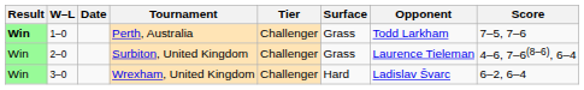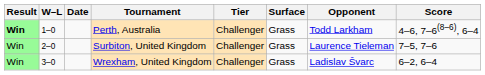 <table class="sortable wikitable">
 <tr>
 <th>Result</th>
 <th class="unsortable">W–L</th>
 <th>Date</th>
 <th>Tournament</th>
 <th>Tier</th>
 <th>Surface</th>
 <th>Opponent</th>
 <th class="unsortable">Score</th>
 </tr>
 <tr>
 <td bgcolor=98FB98><strong>Win</strong></td>
 <td><small>1–0</small></td>
 <td></td>
 <td style="background:moccasin;"><a href='#'>Perth</a>, Australia</td>
 <td style="background:moccasin;">Challenger</td>
 <td>Grass</td>
 <td> <a href='#'>Todd Larkham</a></td>
-<td>7–5, 7–6</td>
+<td>4–6, 7–6<sup>(8–6)</sup>, 6–4</td>
 </tr>
 <tr>
 <td bgcolor=98FB98>Win</td>
 <td><small>2–0</small></td>
 <td></td>
 <td style="background:moccasin;"><a href='#'>Surbiton</a>, United Kingdom</td>
 <td style="background:moccasin;">Challenger</td>
 <td>Grass</td>
 <td> <a href='#'>Laurence Tieleman</a></td>
-<td>4–6, 7–6<sup>(8–6)</sup>, 6–4</td>
+<td>7–5, 7–6</td>
 </tr>
 <tr>
 <td bgcolor=98FB98>Win</td>
 <td><small>3–0</small></td>
 <td></td>
 <td style="background:moccasin;"><a href='#'>Wrexham</a>, United Kingdom</td>
 <td style="background:moccasin;">Challenger</td>
-<td>Hard</td>
+<td>Grass</td>
 <td> <a href='#'>Ladislav Švarc</a></td>
 <td>6–2, 6–4</td>
 </tr>
 </table>
